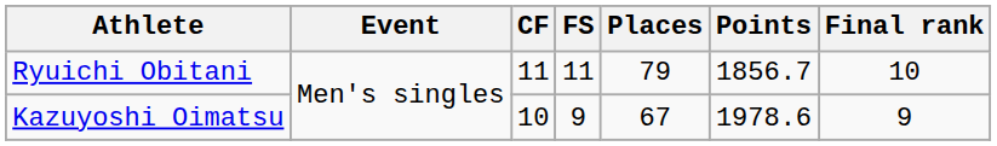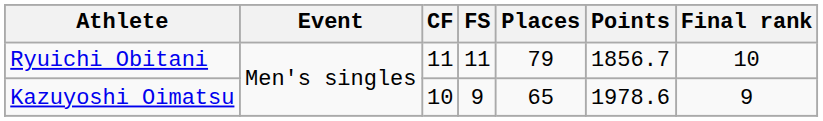 <table class="wikitable" border="1" style="font-size:90%">
 <tr>
 <th>Athlete</th>
 <th>Event</th>
 <th>CF</th>
 <th>FS</th>
 <th>Places</th>
 <th>Points</th>
 <th>Final rank</th>
 </tr>
 <tr align=center>
 <td align=left><a href='#'>Ryuichi Obitani</a></td>
 <td rowspan="2">Men's singles</td>
 <td>11</td>
 <td>11</td>
 <td>79</td>
 <td>1856.7</td>
 <td>10</td>
 </tr>
 <tr align=center>
 <td align=left><a href='#'>Kazuyoshi Oimatsu</a></td>
 <td>10</td>
 <td>9</td>
-<td>67</td>
+<td>65</td>
 <td>1978.6</td>
 <td>9</td>
 </tr>
 </table>
